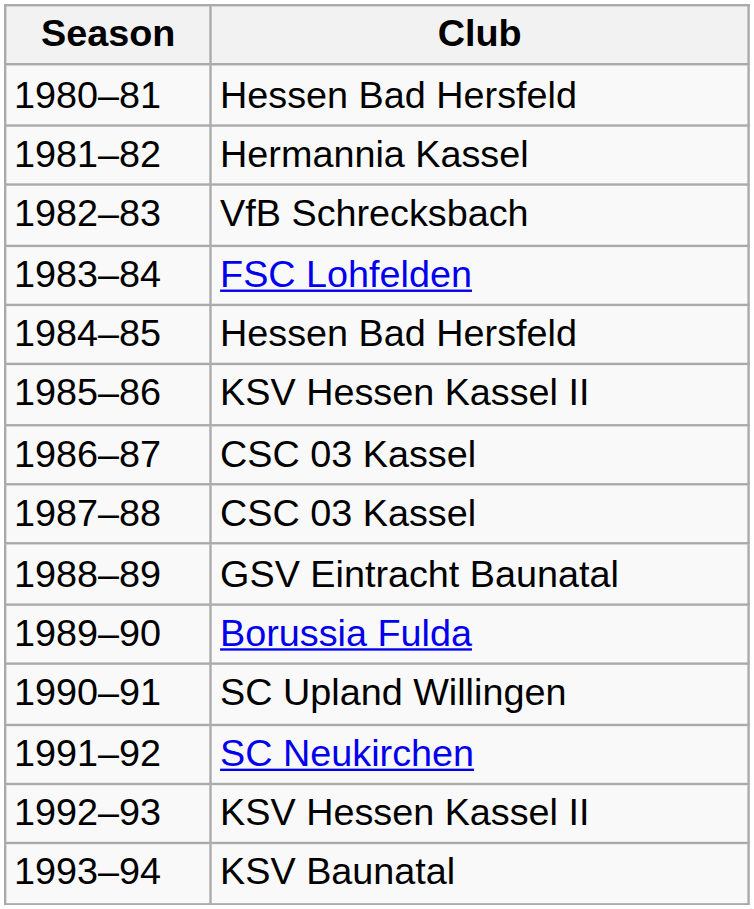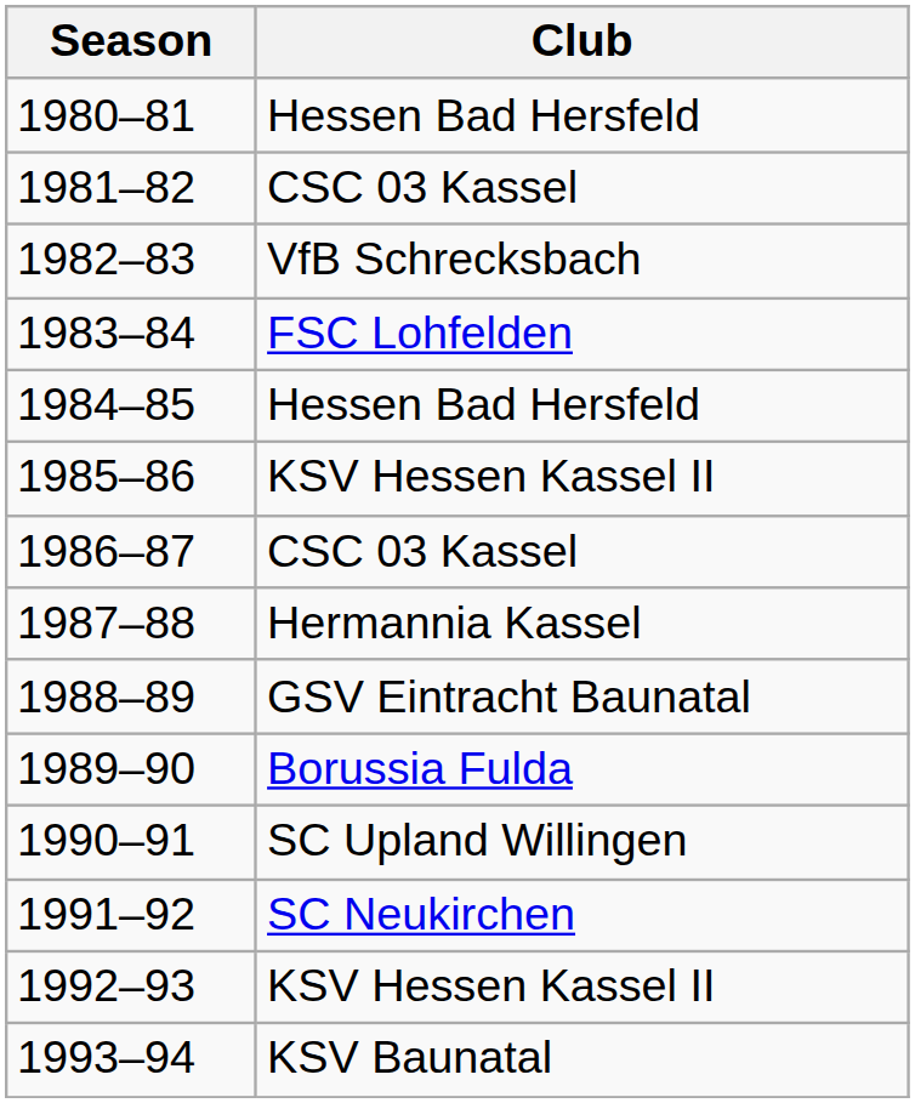 <table class="wikitable">
 <tr align="center" bgcolor="#dfdfdf">
 <th width="80">Season</th>
 <th width="220">Club</th>
 </tr>
 <tr>
 <td>1980–81</td>
 <td>Hessen Bad Hersfeld</td>
 </tr>
 <tr>
 <td>1981–82</td>
-<td>Hermannia Kassel</td>
+<td>CSC 03 Kassel</td>
 </tr>
 <tr>
 <td>1982–83</td>
 <td>VfB Schrecksbach</td>
 </tr>
 <tr>
 <td>1983–84</td>
 <td><a href='#'>FSC Lohfelden</a></td>
 </tr>
 <tr>
 <td>1984–85</td>
 <td>Hessen Bad Hersfeld</td>
 </tr>
 <tr>
 <td>1985–86</td>
 <td>KSV Hessen Kassel II</td>
 </tr>
 <tr>
 <td>1986–87</td>
 <td>CSC 03 Kassel</td>
 </tr>
 <tr>
 <td>1987–88</td>
-<td>CSC 03 Kassel</td>
+<td>Hermannia Kassel</td>
 </tr>
 <tr>
 <td>1988–89</td>
 <td>GSV Eintracht Baunatal</td>
 </tr>
 <tr>
 <td>1989–90</td>
 <td><a href='#'>Borussia Fulda</a></td>
 </tr>
 <tr>
 <td>1990–91</td>
 <td>SC Upland Willingen</td>
 </tr>
 <tr>
 <td>1991–92</td>
 <td><a href='#'>SC Neukirchen</a></td>
 </tr>
 <tr>
 <td>1992–93</td>
 <td>KSV Hessen Kassel II</td>
 </tr>
 <tr>
 <td>1993–94</td>
 <td>KSV Baunatal</td>
 </tr>
 </table>
